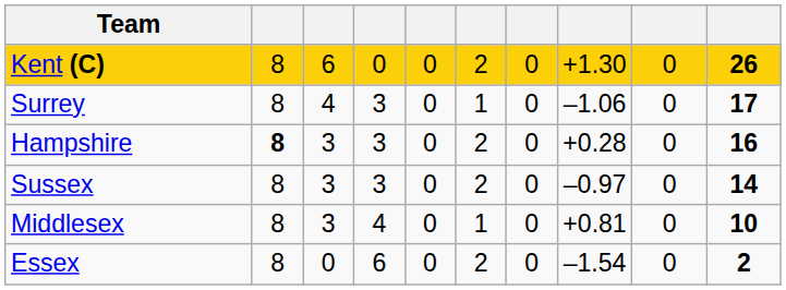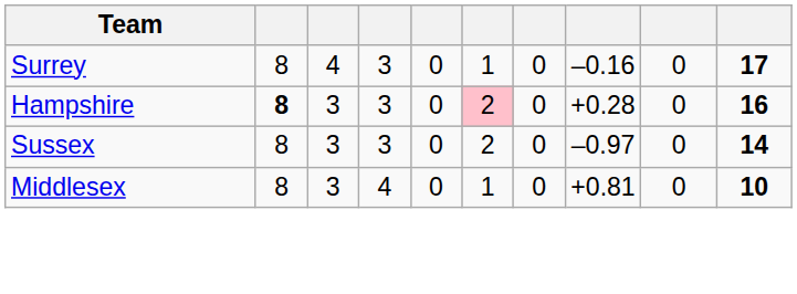 <table class="wikitable" style="text-align:center">
 <tr>
 <th width="150">Team</th>
 <th width="25"></th>
 <th width="25"></th>
 <th width="25"></th>
 <th width="25"></th>
 <th width="25"></th>
 <th width="25"></th>
 <th width="40"></th>
 <th width="40"></th>
 <th width="40"></th>
 </tr>
-<tr style="background:#fbd009">
-<td style="text-align:left"><a href='#'>Kent</a> <strong>(C)</strong></td>
-<td>8</td>
-<td>6</td>
-<td>0</td>
-<td>0</td>
-<td>2</td>
-<td>0</td>
-<td>+1.30</td>
-<td>0</td>
-<td><strong>26</strong></td>
-</tr>
 <tr>
 <td style="text-align:left"><a href='#'>Surrey</a></td>
 <td>8</td>
 <td>4</td>
 <td>3</td>
 <td>0</td>
 <td>1</td>
 <td>0</td>
-<td>–1.06</td>
+<td>–0.16</td>
 <td>0</td>
 <td><strong>17</strong></td>
 </tr>
 <tr>
 <td style="text-align:left"><a href='#'>Hampshire</a></td>
 <td><strong>8</strong></td>
 <td>3</td>
 <td>3</td>
 <td>0</td>
-<td>2</td>
+<td style="background: pink;">2</td>
 <td>0</td>
 <td>+0.28</td>
 <td>0</td>
 <td><strong>16</strong></td>
 </tr>
 <tr>
 <td style="text-align:left"><a href='#'>Sussex</a></td>
 <td>8</td>
 <td>3</td>
 <td>3</td>
 <td>0</td>
 <td>2</td>
 <td>0</td>
 <td>–0.97</td>
 <td>0</td>
 <td><strong>14</strong></td>
 </tr>
 <tr>
 <td style="text-align:left"><a href='#'>Middlesex</a></td>
 <td>8</td>
 <td>3</td>
 <td>4</td>
 <td>0</td>
 <td>1</td>
 <td>0</td>
 <td>+0.81</td>
 <td>0</td>
 <td><strong>10</strong></td>
 </tr>
-<tr>
-<td style="text-align:left"><a href='#'>Essex</a></td>
-<td>8</td>
-<td>0</td>
-<td>6</td>
-<td>0</td>
-<td>2</td>
-<td>0</td>
-<td>–1.54</td>
-<td>0</td>
-<td><strong>2</strong></td>
-</tr>
 </table>
